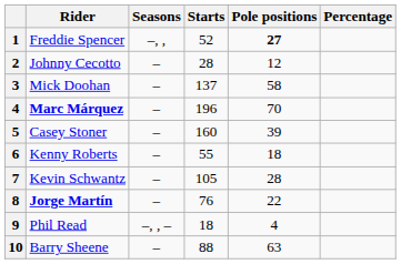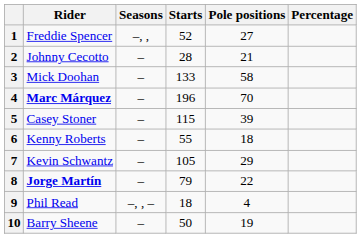 <table class="wikitable" style="text-align:center">
 <tr>
 <th></th>
 <th>Rider</th>
 <th>Seasons</th>
 <th>Starts</th>
 <th>Pole positions</th>
 <th>Percentage</th>
 </tr>
 <tr>
 <th>1</th>
 <td align=left> <a href='#'>Freddie Spencer</a></td>
 <td>–, , </td>
 <td>52</td>
-<td><strong>27</strong></td>
+<td>27</td>
 <td></td>
 </tr>
 <tr>
 <th>2</th>
 <td align=left> <a href='#'>Johnny Cecotto</a></td>
 <td>–</td>
 <td>28</td>
-<td>12</td>
+<td>21</td>
 <td></td>
 </tr>
 <tr>
 <th>3</th>
 <td align=left> <a href='#'>Mick Doohan</a></td>
 <td>–</td>
-<td>137</td>
+<td>133</td>
 <td>58</td>
 <td></td>
 </tr>
 <tr>
 <th>4</th>
 <td align=left> <strong><a href='#'>Marc Márquez</a></strong></td>
 <td>–</td>
 <td>196</td>
 <td>70</td>
 <td></td>
 </tr>
 <tr>
 <th>5</th>
 <td align=left> <a href='#'>Casey Stoner</a></td>
 <td>–</td>
-<td>160</td>
+<td>115</td>
 <td>39</td>
 <td></td>
 </tr>
 <tr>
 <th>6</th>
 <td align=left> <a href='#'>Kenny Roberts</a></td>
 <td>–</td>
 <td>55</td>
 <td>18</td>
 <td></td>
 </tr>
 <tr>
 <th>7</th>
 <td align=left> <a href='#'>Kevin Schwantz</a></td>
 <td>–</td>
 <td>105</td>
-<td>28</td>
+<td>29</td>
 <td></td>
 </tr>
 <tr>
 <th>8</th>
 <td align=left> <strong><a href='#'>Jorge Martín</a></strong></td>
 <td>–</td>
-<td>76</td>
+<td>79</td>
 <td>22</td>
 <td></td>
 </tr>
 <tr>
 <th>9</th>
 <td align=left> <a href='#'>Phil Read</a></td>
 <td>–, , –</td>
 <td>18</td>
 <td>4</td>
 <td></td>
 </tr>
 <tr>
 <th>10</th>
 <td align=left> <a href='#'>Barry Sheene</a></td>
 <td>–</td>
-<td>88</td>
-<td>63</td>
+<td>50</td>
+<td>19</td>
 <td></td>
 </tr>
 </table>
